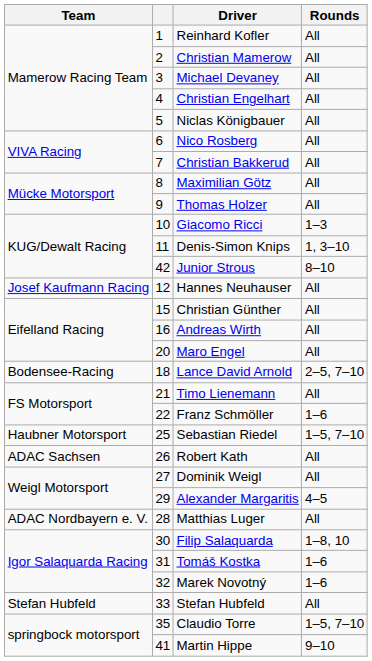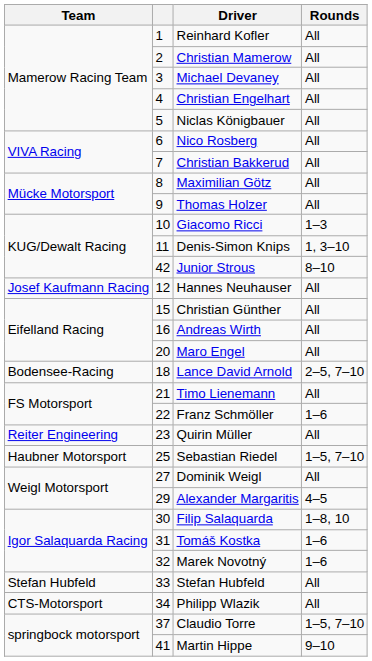 <table class="wikitable" style="font-size:85%">
 <tr>
 <th>Team</th>
 <th></th>
 <th>Driver</th>
 <th>Rounds</th>
 </tr>
 <tr>
 <td rowspan=5> Mamerow Racing Team</td>
 <td>1</td>
 <td> Reinhard Kofler</td>
 <td>All</td>
 </tr>
 <tr>
 <td>2</td>
 <td> <a href='#'>Christian Mamerow</a></td>
 <td>All</td>
 </tr>
 <tr>
 <td>3</td>
 <td> <a href='#'>Michael Devaney</a></td>
 <td>All</td>
 </tr>
 <tr>
 <td>4</td>
 <td> <a href='#'>Christian Engelhart</a></td>
 <td>All</td>
 </tr>
 <tr>
 <td>5</td>
 <td> Niclas Königbauer</td>
 <td>All</td>
 </tr>
 <tr>
 <td rowspan=2> <a href='#'>VIVA Racing</a></td>
 <td>6</td>
 <td> <a href='#'>Nico Rosberg</a></td>
 <td>All</td>
 </tr>
 <tr>
 <td>7</td>
 <td> <a href='#'>Christian Bakkerud</a></td>
 <td>All</td>
 </tr>
 <tr>
 <td rowspan=2> <a href='#'>Mücke Motorsport</a></td>
 <td>8</td>
 <td> <a href='#'>Maximilian Götz</a></td>
 <td>All</td>
 </tr>
 <tr>
 <td>9</td>
 <td> <a href='#'>Thomas Holzer</a></td>
 <td>All</td>
 </tr>
 <tr>
 <td rowspan=3> KUG/Dewalt Racing</td>
 <td>10</td>
 <td> <a href='#'>Giacomo Ricci</a></td>
 <td>1–3</td>
 </tr>
 <tr>
 <td>11</td>
 <td> Denis-Simon Knips</td>
 <td>1, 3–10</td>
 </tr>
 <tr>
 <td>42</td>
 <td> <a href='#'>Junior Strous</a></td>
 <td>8–10</td>
 </tr>
 <tr>
 <td> <a href='#'>Josef Kaufmann Racing</a></td>
 <td>12</td>
 <td> Hannes Neuhauser</td>
 <td>All</td>
 </tr>
 <tr>
 <td rowspan=3> Eifelland Racing</td>
 <td>15</td>
 <td> Christian Günther</td>
 <td>All</td>
 </tr>
 <tr>
 <td>16</td>
 <td> <a href='#'>Andreas Wirth</a></td>
 <td>All</td>
 </tr>
 <tr>
 <td>20</td>
 <td> <a href='#'>Maro Engel</a></td>
 <td>All</td>
 </tr>
 <tr>
 <td> Bodensee-Racing</td>
 <td>18</td>
 <td> <a href='#'>Lance David Arnold</a></td>
 <td>2–5, 7–10</td>
 </tr>
 <tr>
 <td rowspan=2> FS Motorsport</td>
 <td>21</td>
 <td> <a href='#'>Timo Lienemann</a></td>
 <td>All</td>
 </tr>
 <tr>
 <td>22</td>
 <td> Franz Schmöller</td>
 <td>1–6</td>
 </tr>
 <tr>
+<td> <a href='#'>Reiter Engineering</a></td>
+<td>23</td>
+<td> Quirin Müller</td>
+<td>All</td>
+</tr>
+<tr>
 <td> Haubner Motorsport</td>
 <td>25</td>
 <td> Sebastian Riedel</td>
 <td>1–5, 7–10</td>
-</tr>
-<tr>
-<td> ADAC Sachsen</td>
-<td>26</td>
-<td> Robert Kath</td>
-<td>All</td>
 </tr>
 <tr>
 <td rowspan=2> Weigl Motorsport</td>
 <td>27</td>
 <td> Dominik Weigl</td>
 <td>All</td>
 </tr>
 <tr>
 <td>29</td>
 <td> <a href='#'>Alexander Margaritis</a></td>
 <td>4–5</td>
-</tr>
-<tr>
-<td> ADAC Nordbayern e. V.</td>
-<td>28</td>
-<td> Matthias Luger</td>
-<td>All</td>
 </tr>
 <tr>
 <td rowspan=3> <a href='#'>Igor Salaquarda Racing</a></td>
 <td>30</td>
 <td> <a href='#'>Filip Salaquarda</a></td>
 <td>1–8, 10</td>
 </tr>
 <tr>
 <td>31</td>
 <td> <a href='#'>Tomáš Kostka</a></td>
 <td>1–6</td>
 </tr>
 <tr>
 <td>32</td>
 <td> Marek Novotný</td>
 <td>1–6</td>
 </tr>
 <tr>
 <td> Stefan Hubfeld</td>
 <td>33</td>
 <td> Stefan Hubfeld</td>
 <td>All</td>
 </tr>
 <tr>
+<td> CTS-Motorsport</td>
+<td>34</td>
+<td> Philipp Wlazik</td>
+<td>All</td>
+</tr>
+<tr>
 <td rowspan=2> springbock motorsport</td>
-<td>35</td>
+<td>37</td>
 <td> Claudio Torre</td>
 <td>1–5, 7–10</td>
 </tr>
 <tr>
 <td>41</td>
 <td> Martin Hippe</td>
 <td>9–10</td>
 </tr>
 </table>
